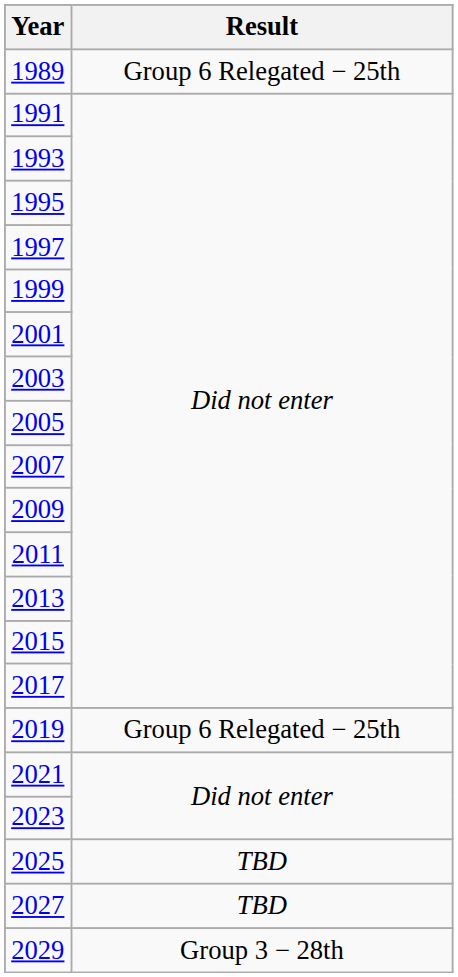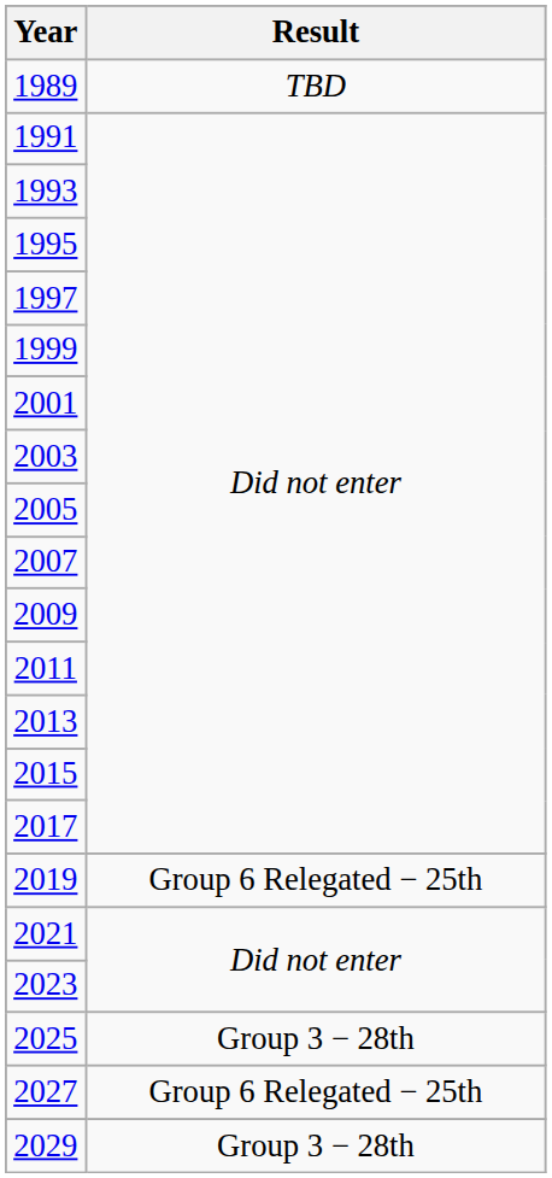 <table class="wikitable" style="text-align: center; font-size:90%">
 <tr>
 <th>Year</th>
 <th style="width:200px">Result</th>
 </tr>
 <tr>
 <td> <a href='#'>1989</a></td>
-<td>Group 6 Relegated − 25th</td>
+<td><em>TBD</em></td>
 </tr>
 <tr>
 <td> <a href='#'>1991</a></td>
 <td rowspan="14"><em>Did not enter</em></td>
 </tr>
 <tr>
 <td> <a href='#'>1993</a></td>
 </tr>
 <tr>
 <td> <a href='#'>1995</a></td>
 </tr>
 <tr>
 <td> <a href='#'>1997</a></td>
 </tr>
 <tr>
 <td> <a href='#'>1999</a></td>
 </tr>
 <tr>
 <td> <a href='#'>2001</a></td>
 </tr>
 <tr>
 <td> <a href='#'>2003</a></td>
 </tr>
 <tr>
 <td> <a href='#'>2005</a></td>
 </tr>
 <tr>
 <td> <a href='#'>2007</a></td>
 </tr>
 <tr>
 <td> <a href='#'>2009</a></td>
 </tr>
 <tr>
 <td> <a href='#'>2011</a></td>
 </tr>
 <tr>
 <td> <a href='#'>2013</a></td>
 </tr>
 <tr>
 <td> <a href='#'>2015</a></td>
 </tr>
 <tr>
 <td> <a href='#'>2017</a></td>
 </tr>
 <tr>
 <td> <a href='#'>2019</a></td>
 <td>Group 6 Relegated − 25th</td>
 </tr>
 <tr>
 <td> <a href='#'>2021</a></td>
 <td rowspan="2"><em>Did not enter</em></td>
 </tr>
 <tr>
 <td> <a href='#'>2023</a></td>
 </tr>
 <tr>
 <td> <a href='#'>2025</a></td>
-<td><em>TBD</em></td>
+<td>Group 3 − 28th</td>
 </tr>
 <tr>
 <td> <a href='#'>2027</a></td>
-<td><em>TBD</em></td>
+<td>Group 6 Relegated − 25th</td>
 </tr>
 <tr>
 <td> <a href='#'>2029</a></td>
 <td>Group 3 − 28th</td>
 </tr>
 </table>
